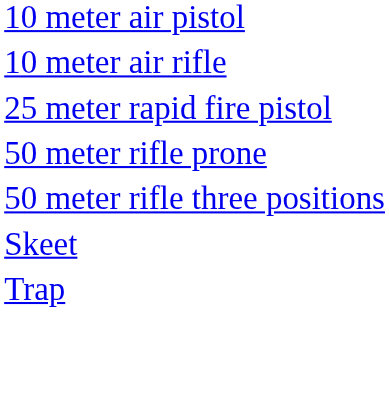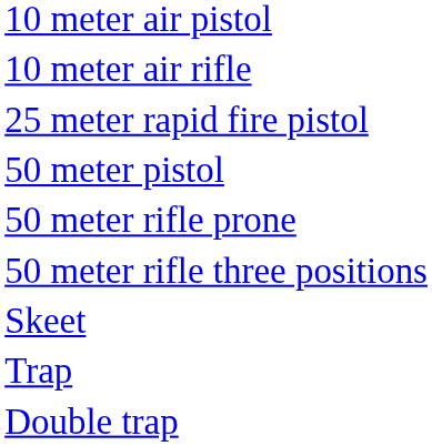 <table>
 <tr>
 <td><a href='#'>10 meter air pistol</a><br></td>
 <td></td>
 <td></td>
 <td></td>
 </tr>
 <tr>
 <td><a href='#'>10 meter air rifle</a><br></td>
 <td></td>
 <td></td>
 <td></td>
 </tr>
 <tr>
 <td><a href='#'>25 meter rapid fire pistol</a><br></td>
+<td></td>
+<td></td>
+<td></td>
+</tr>
+<tr>
+<td><a href='#'>50 meter pistol</a><br></td>
 <td></td>
 <td></td>
 <td></td>
 </tr>
 <tr>
 <td><a href='#'>50 meter rifle prone</a><br></td>
 <td></td>
 <td></td>
 <td></td>
 </tr>
 <tr>
 <td><a href='#'>50 meter rifle three positions</a><br></td>
 <td></td>
 <td></td>
 <td></td>
 </tr>
 <tr>
 <td><a href='#'>Skeet</a><br></td>
 <td></td>
 <td></td>
 <td></td>
 </tr>
 <tr>
 <td><a href='#'>Trap</a><br></td>
 <td></td>
 <td></td>
 <td></td>
 </tr>
 <tr>
+<td><a href='#'>Double trap</a><br></td>
+<td></td>
+<td></td>
+<td></td>
+</tr>
+<tr>
 </tr>
 </table>
